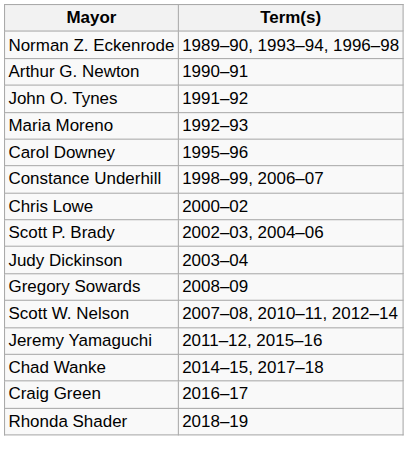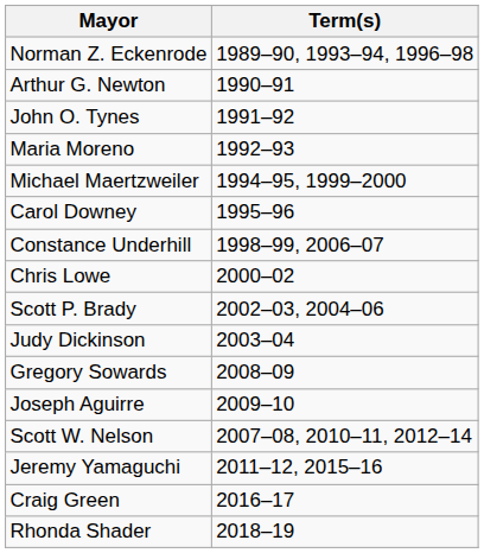 <table class="wikitable">
 <tr>
 <th>Mayor</th>
 <th>Term(s)</th>
 </tr>
 <tr>
 <td>Norman Z. Eckenrode</td>
 <td>1989–90, 1993–94, 1996–98</td>
 </tr>
 <tr>
 <td>Arthur G. Newton</td>
 <td>1990–91</td>
 </tr>
 <tr>
 <td>John O. Tynes</td>
 <td>1991–92</td>
 </tr>
 <tr>
 <td>Maria Moreno</td>
 <td>1992–93</td>
+</tr>
+<tr>
+<td>Michael Maertzweiler</td>
+<td>1994–95, 1999–2000</td>
 </tr>
 <tr>
 <td>Carol Downey</td>
 <td>1995–96</td>
 </tr>
 <tr>
 <td>Constance Underhill</td>
 <td>1998–99, 2006–07</td>
 </tr>
 <tr>
 <td>Chris Lowe</td>
 <td>2000–02</td>
 </tr>
 <tr>
 <td>Scott P. Brady</td>
 <td>2002–03, 2004–06</td>
 </tr>
 <tr>
 <td>Judy Dickinson</td>
 <td>2003–04</td>
 </tr>
 <tr>
 <td>Gregory Sowards</td>
 <td>2008–09</td>
 </tr>
 <tr>
+<td>Joseph Aguirre</td>
+<td>2009–10</td>
+</tr>
+<tr>
 <td>Scott W. Nelson</td>
 <td>2007–08, 2010–11, 2012–14</td>
 </tr>
 <tr>
 <td>Jeremy Yamaguchi</td>
 <td>2011–12, 2015–16</td>
-</tr>
-<tr>
-<td>Chad Wanke</td>
-<td>2014–15, 2017–18</td>
 </tr>
 <tr>
 <td>Craig Green</td>
 <td>2016–17</td>
 </tr>
 <tr>
 <td>Rhonda Shader</td>
 <td>2018–19</td>
 </tr>
 </table>
